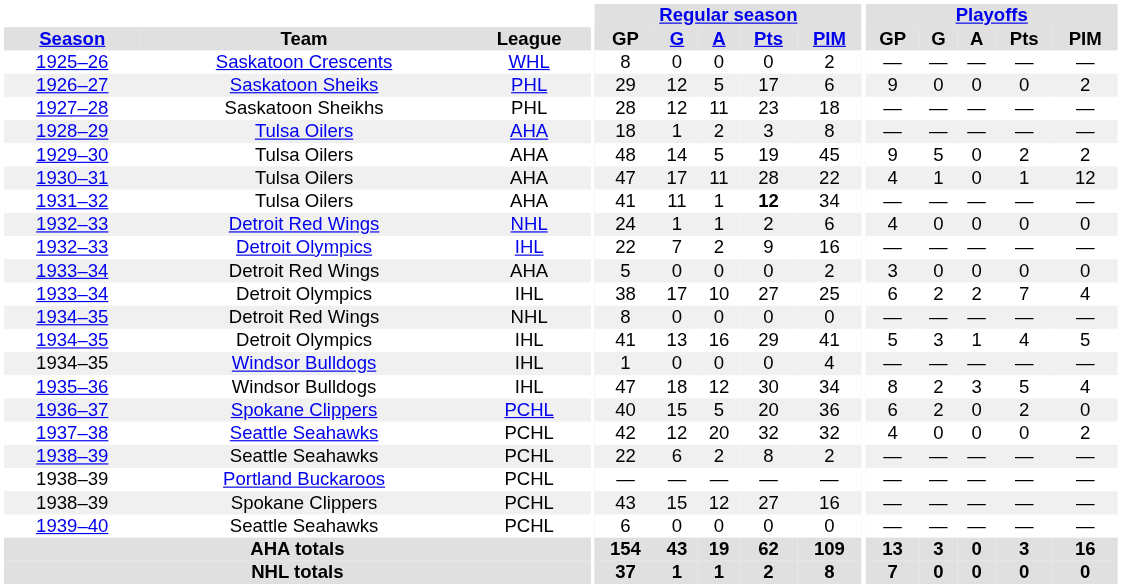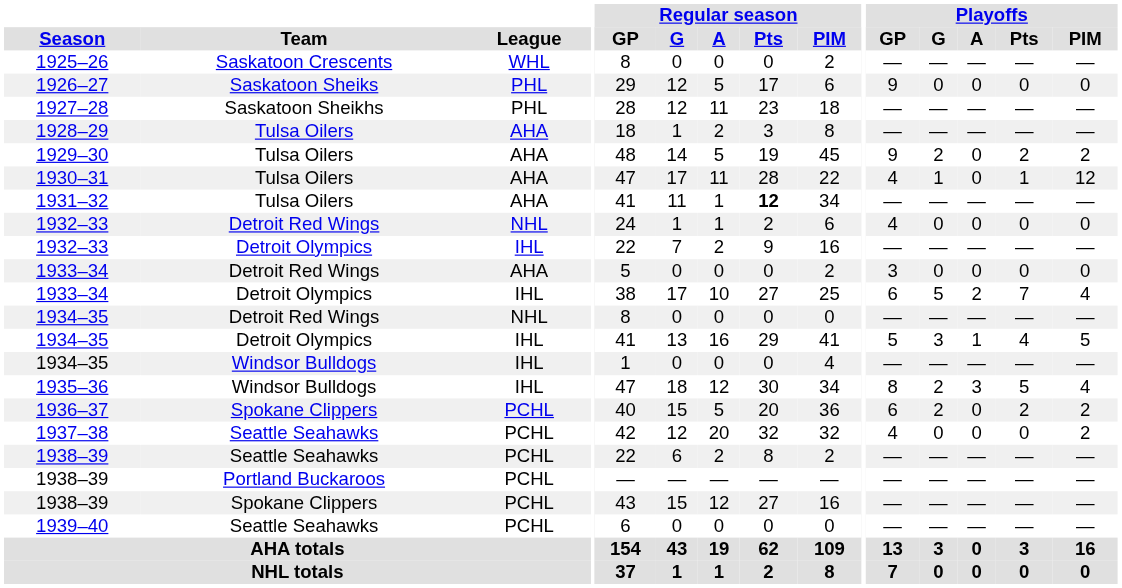 <table border="0" cellpadding="1" cellspacing="0" style="text-align:center; width:60em">
 <tr bgcolor="#e0e0e0">
 <th colspan="3" bgcolor="#ffffff"></th>
 <th rowspan="100" bgcolor="#ffffff"></th>
 <th colspan="5"><a href='#'>Regular season</a></th>
 <th rowspan="100" bgcolor="#ffffff"></th>
 <th colspan="5"><a href='#'>Playoffs</a></th>
 </tr>
 <tr bgcolor="#e0e0e0">
 <th><a href='#'>Season</a></th>
 <th>Team</th>
 <th>League</th>
 <th>GP</th>
 <th><a href='#'>G</a></th>
 <th><a href='#'>A</a></th>
 <th><a href='#'>Pts</a></th>
 <th><a href='#'>PIM</a></th>
 <th>GP</th>
 <th>G</th>
 <th>A</th>
 <th>Pts</th>
 <th>PIM</th>
 </tr>
 <tr>
 <td><a href='#'>1925–26</a></td>
 <td><a href='#'>Saskatoon Crescents</a></td>
 <td><a href='#'>WHL</a></td>
 <td>8</td>
 <td>0</td>
 <td>0</td>
 <td>0</td>
 <td>2</td>
 <td>—</td>
 <td>—</td>
 <td>—</td>
 <td>—</td>
 <td>—</td>
 </tr>
 <tr bgcolor="#f0f0f0">
 <td><a href='#'>1926–27</a></td>
 <td><a href='#'>Saskatoon Sheiks</a></td>
 <td><a href='#'>PHL</a></td>
 <td>29</td>
 <td>12</td>
 <td>5</td>
 <td>17</td>
 <td>6</td>
 <td>9</td>
 <td>0</td>
 <td>0</td>
 <td>0</td>
-<td>2</td>
+<td>0</td>
 </tr>
 <tr>
 <td><a href='#'>1927–28</a></td>
 <td>Saskatoon Sheikhs</td>
 <td>PHL</td>
 <td>28</td>
 <td>12</td>
 <td>11</td>
 <td>23</td>
 <td>18</td>
 <td>—</td>
 <td>—</td>
 <td>—</td>
 <td>—</td>
 <td>—</td>
 </tr>
 <tr bgcolor="#f0f0f0">
 <td><a href='#'>1928–29</a></td>
 <td><a href='#'>Tulsa Oilers</a></td>
 <td><a href='#'>AHA</a></td>
 <td>18</td>
 <td>1</td>
 <td>2</td>
 <td>3</td>
 <td>8</td>
 <td>—</td>
 <td>—</td>
 <td>—</td>
 <td>—</td>
 <td>—</td>
 </tr>
 <tr>
 <td><a href='#'>1929–30</a></td>
 <td>Tulsa Oilers</td>
 <td>AHA</td>
 <td>48</td>
 <td>14</td>
 <td>5</td>
 <td>19</td>
 <td>45</td>
 <td>9</td>
-<td>5</td>
+<td>2</td>
 <td>0</td>
 <td>2</td>
 <td>2</td>
 </tr>
 <tr bgcolor="#f0f0f0">
 <td><a href='#'>1930–31</a></td>
 <td>Tulsa Oilers</td>
 <td>AHA</td>
 <td>47</td>
 <td>17</td>
 <td>11</td>
 <td>28</td>
 <td>22</td>
 <td>4</td>
 <td>1</td>
 <td>0</td>
 <td>1</td>
 <td>12</td>
 </tr>
 <tr>
 <td><a href='#'>1931–32</a></td>
 <td>Tulsa Oilers</td>
 <td>AHA</td>
 <td>41</td>
 <td>11</td>
 <td>1</td>
 <td><strong>12</strong></td>
 <td>34</td>
 <td>—</td>
 <td>—</td>
 <td>—</td>
 <td>—</td>
 <td>—</td>
 </tr>
 <tr bgcolor="#f0f0f0">
 <td><a href='#'>1932–33</a></td>
 <td><a href='#'>Detroit Red Wings</a></td>
 <td><a href='#'>NHL</a></td>
 <td>24</td>
 <td>1</td>
 <td>1</td>
 <td>2</td>
 <td>6</td>
 <td>4</td>
 <td>0</td>
 <td>0</td>
 <td>0</td>
 <td>0</td>
 </tr>
 <tr>
 <td><a href='#'>1932–33</a></td>
 <td><a href='#'>Detroit Olympics</a></td>
 <td><a href='#'>IHL</a></td>
 <td>22</td>
 <td>7</td>
 <td>2</td>
 <td>9</td>
 <td>16</td>
 <td>—</td>
 <td>—</td>
 <td>—</td>
 <td>—</td>
 <td>—</td>
 </tr>
 <tr bgcolor="#f0f0f0">
 <td><a href='#'>1933–34</a></td>
 <td>Detroit Red Wings</td>
 <td>AHA</td>
 <td>5</td>
 <td>0</td>
 <td>0</td>
 <td>0</td>
 <td>2</td>
 <td>3</td>
 <td>0</td>
 <td>0</td>
 <td>0</td>
 <td>0</td>
 </tr>
 <tr>
 <td><a href='#'>1933–34</a></td>
 <td>Detroit Olympics</td>
 <td>IHL</td>
 <td>38</td>
 <td>17</td>
 <td>10</td>
 <td>27</td>
 <td>25</td>
 <td>6</td>
-<td>2</td>
+<td>5</td>
 <td>2</td>
 <td>7</td>
 <td>4</td>
 </tr>
 <tr bgcolor="#f0f0f0">
 <td><a href='#'>1934–35</a></td>
 <td>Detroit Red Wings</td>
 <td>NHL</td>
 <td>8</td>
 <td>0</td>
 <td>0</td>
 <td>0</td>
 <td>0</td>
 <td>—</td>
 <td>—</td>
 <td>—</td>
 <td>—</td>
 <td>—</td>
 </tr>
 <tr>
 <td><a href='#'>1934–35</a></td>
 <td>Detroit Olympics</td>
 <td>IHL</td>
 <td>41</td>
 <td>13</td>
 <td>16</td>
 <td>29</td>
 <td>41</td>
 <td>5</td>
 <td>3</td>
 <td>1</td>
 <td>4</td>
 <td>5</td>
 </tr>
 <tr bgcolor="#f0f0f0">
 <td>1934–35</td>
 <td><a href='#'>Windsor Bulldogs</a></td>
 <td>IHL</td>
 <td>1</td>
 <td>0</td>
 <td>0</td>
 <td>0</td>
 <td>4</td>
 <td>—</td>
 <td>—</td>
 <td>—</td>
 <td>—</td>
 <td>—</td>
 </tr>
 <tr>
 <td><a href='#'>1935–36</a></td>
 <td>Windsor Bulldogs</td>
 <td>IHL</td>
 <td>47</td>
 <td>18</td>
 <td>12</td>
 <td>30</td>
 <td>34</td>
 <td>8</td>
 <td>2</td>
 <td>3</td>
 <td>5</td>
 <td>4</td>
 </tr>
 <tr bgcolor="#f0f0f0">
 <td><a href='#'>1936–37</a></td>
 <td><a href='#'>Spokane Clippers</a></td>
 <td><a href='#'>PCHL</a></td>
 <td>40</td>
 <td>15</td>
 <td>5</td>
 <td>20</td>
 <td>36</td>
 <td>6</td>
 <td>2</td>
 <td>0</td>
 <td>2</td>
-<td>0</td>
+<td>2</td>
 </tr>
 <tr>
 <td><a href='#'>1937–38</a></td>
 <td><a href='#'>Seattle Seahawks</a></td>
 <td>PCHL</td>
 <td>42</td>
 <td>12</td>
 <td>20</td>
 <td>32</td>
 <td>32</td>
 <td>4</td>
 <td>0</td>
 <td>0</td>
 <td>0</td>
 <td>2</td>
 </tr>
 <tr bgcolor="#f0f0f0">
 <td><a href='#'>1938–39</a></td>
 <td>Seattle Seahawks</td>
 <td>PCHL</td>
 <td>22</td>
 <td>6</td>
 <td>2</td>
 <td>8</td>
 <td>2</td>
 <td>—</td>
 <td>—</td>
 <td>—</td>
 <td>—</td>
 <td>—</td>
 </tr>
 <tr>
 <td>1938–39</td>
 <td><a href='#'>Portland Buckaroos</a></td>
 <td>PCHL</td>
 <td>—</td>
 <td>—</td>
 <td>—</td>
 <td>—</td>
 <td>—</td>
 <td>—</td>
 <td>—</td>
 <td>—</td>
 <td>—</td>
 <td>—</td>
 </tr>
 <tr bgcolor="#f0f0f0">
 <td>1938–39</td>
 <td>Spokane Clippers</td>
 <td>PCHL</td>
 <td>43</td>
 <td>15</td>
 <td>12</td>
 <td>27</td>
 <td>16</td>
 <td>—</td>
 <td>—</td>
 <td>—</td>
 <td>—</td>
 <td>—</td>
 </tr>
 <tr>
 <td><a href='#'>1939–40</a></td>
 <td>Seattle Seahawks</td>
 <td>PCHL</td>
 <td>6</td>
 <td>0</td>
 <td>0</td>
 <td>0</td>
 <td>0</td>
 <td>—</td>
 <td>—</td>
 <td>—</td>
 <td>—</td>
 <td>—</td>
 </tr>
 <tr bgcolor="#e0e0e0">
 <th colspan="3">AHA totals</th>
 <th>154</th>
 <th>43</th>
 <th>19</th>
 <th>62</th>
 <th>109</th>
 <th>13</th>
 <th>3</th>
 <th>0</th>
 <th>3</th>
 <th>16</th>
 </tr>
 <tr bgcolor="#e0e0e0">
 <th colspan="3">NHL totals</th>
 <th>37</th>
 <th>1</th>
 <th>1</th>
 <th>2</th>
 <th>8</th>
 <th>7</th>
 <th>0</th>
 <th>0</th>
 <th>0</th>
 <th>0</th>
 </tr>
 </table>
